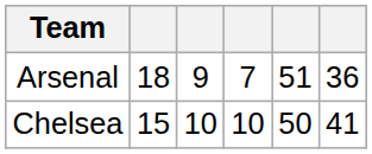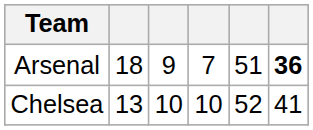 <table class="wikitable" width:40px;">
 <tr>
 <th>Team</th>
 <th></th>
 <th></th>
 <th></th>
 <th></th>
 <th></th>
 </tr>
 <tr style="background:#FF0000; color:#000; text-align:center; background:#fff;">
 <td>Arsenal</td>
 <td>18</td>
 <td>9</td>
 <td>7</td>
 <td>51</td>
-<td>36</td>
+<td><strong>36</strong></td>
 </tr>
 <tr style="background:blue; color:#000; text-align:center; background:#fff;">
 <td>Chelsea</td>
-<td>15</td>
+<td>13</td>
 <td>10</td>
 <td>10</td>
-<td>50</td>
+<td>52</td>
 <td>41</td>
 </tr>
 </table>
